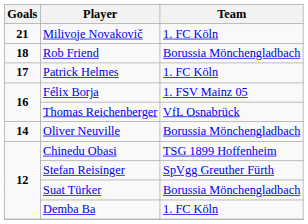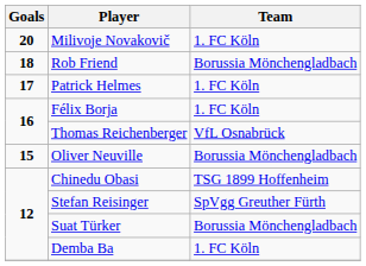 <table class="wikitable">
 <tr>
 <th>Goals</th>
 <th>Player</th>
 <th>Team</th>
 </tr>
 <tr>
-<td rowspan="1" align=center><strong>21</strong></td>
+<td rowspan="1" align=center><strong>20</strong></td>
 <td> <a href='#'>Milivoje Novakovič</a></td>
 <td><a href='#'>1. FC Köln</a></td>
 </tr>
 <tr>
 <td rowspan="1" align=center><strong>18</strong></td>
 <td> <a href='#'>Rob Friend</a></td>
 <td><a href='#'>Borussia Mönchengladbach</a></td>
 </tr>
 <tr>
 <td rowspan="1" align=center><strong>17</strong></td>
 <td> <a href='#'>Patrick Helmes</a></td>
 <td><a href='#'>1. FC Köln</a></td>
 </tr>
 <tr>
 <td rowspan="2" align=center><strong>16</strong></td>
 <td> <a href='#'>Félix Borja</a></td>
-<td><a href='#'>1. FSV Mainz 05</a></td>
+<td><a href='#'>1. FC Köln</a></td>
 </tr>
 <tr>
 <td> <a href='#'>Thomas Reichenberger</a></td>
 <td><a href='#'>VfL Osnabrück</a></td>
 </tr>
 <tr>
-<td rowspan="1" align=center><strong>14</strong></td>
+<td rowspan="1" align=center><strong>15</strong></td>
 <td> <a href='#'>Oliver Neuville</a></td>
 <td><a href='#'>Borussia Mönchengladbach</a></td>
 </tr>
 <tr>
 <td rowspan="4" align=center><strong>12</strong></td>
 <td> <a href='#'>Chinedu Obasi</a></td>
 <td><a href='#'>TSG 1899 Hoffenheim</a></td>
 </tr>
 <tr>
 <td> <a href='#'>Stefan Reisinger</a></td>
 <td><a href='#'>SpVgg Greuther Fürth</a></td>
 </tr>
 <tr>
 <td> <a href='#'>Suat Türker</a></td>
 <td><a href='#'>Borussia Mönchengladbach</a></td>
 </tr>
 <tr>
 <td> <a href='#'>Demba Ba</a></td>
 <td><a href='#'>1. FC Köln</a></td>
 </tr>
 <tr>
 </tr>
 </table>
